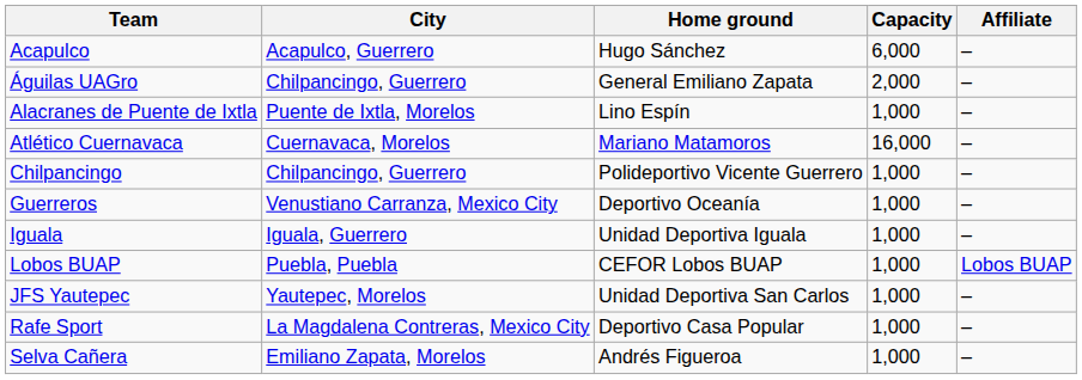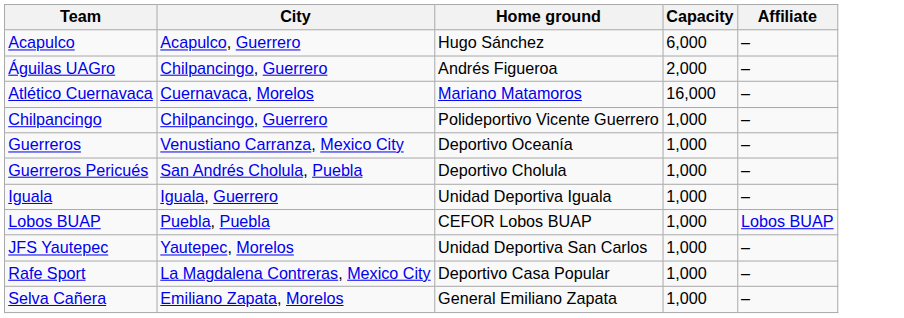 <table class="wikitable sortable">
 <tr>
 <th>Team</th>
 <th>City</th>
 <th>Home ground</th>
 <th>Capacity</th>
 <th>Affiliate</th>
 </tr>
 <tr>
 <td><a href='#'>Acapulco</a></td>
 <td><a href='#'>Acapulco</a>, <a href='#'>Guerrero</a></td>
 <td>Hugo Sánchez</td>
 <td>6,000</td>
 <td>–</td>
 </tr>
 <tr>
 <td><a href='#'>Águilas UAGro</a></td>
 <td><a href='#'>Chilpancingo</a>, <a href='#'>Guerrero</a></td>
-<td>General Emiliano Zapata</td>
+<td>Andrés Figueroa</td>
 <td>2,000</td>
-<td>–</td>
-</tr>
-<tr>
-<td><a href='#'>Alacranes de Puente de Ixtla</a></td>
-<td><a href='#'>Puente de Ixtla</a>, <a href='#'>Morelos</a></td>
-<td>Lino Espín</td>
-<td>1,000</td>
 <td>–</td>
 </tr>
 <tr>
 <td><a href='#'>Atlético Cuernavaca</a></td>
 <td><a href='#'>Cuernavaca</a>, <a href='#'>Morelos</a></td>
 <td><a href='#'>Mariano Matamoros</a></td>
 <td>16,000</td>
 <td>–</td>
 </tr>
 <tr>
 <td><a href='#'>Chilpancingo</a></td>
 <td><a href='#'>Chilpancingo</a>, <a href='#'>Guerrero</a></td>
 <td>Polideportivo Vicente Guerrero</td>
 <td>1,000</td>
 <td>–</td>
 </tr>
 <tr>
 <td><a href='#'>Guerreros</a></td>
 <td><a href='#'>Venustiano Carranza</a>, <a href='#'>Mexico City</a></td>
 <td>Deportivo Oceanía</td>
+<td>1,000</td>
+<td>–</td>
+</tr>
+<tr>
+<td><a href='#'>Guerreros Pericués</a></td>
+<td><a href='#'>San Andrés Cholula</a>, <a href='#'>Puebla</a></td>
+<td>Deportivo Cholula</td>
 <td>1,000</td>
 <td>–</td>
 </tr>
 <tr>
 <td><a href='#'>Iguala</a></td>
 <td><a href='#'>Iguala</a>, <a href='#'>Guerrero</a></td>
 <td>Unidad Deportiva Iguala</td>
 <td>1,000</td>
 <td>–</td>
 </tr>
 <tr>
 <td><a href='#'>Lobos BUAP</a></td>
 <td><a href='#'>Puebla</a>, <a href='#'>Puebla</a></td>
 <td>CEFOR Lobos BUAP</td>
 <td>1,000</td>
 <td><a href='#'>Lobos BUAP</a></td>
 </tr>
 <tr>
 <td><a href='#'>JFS Yautepec</a></td>
 <td><a href='#'>Yautepec</a>, <a href='#'>Morelos</a></td>
 <td>Unidad Deportiva San Carlos</td>
 <td>1,000</td>
 <td>–</td>
 </tr>
 <tr>
 <td><a href='#'>Rafe Sport</a></td>
 <td><a href='#'>La Magdalena Contreras</a>, <a href='#'>Mexico City</a></td>
 <td>Deportivo Casa Popular</td>
 <td>1,000</td>
 <td>–</td>
 </tr>
 <tr>
 <td><a href='#'>Selva Cañera</a></td>
 <td><a href='#'>Emiliano Zapata</a>, <a href='#'>Morelos</a></td>
-<td>Andrés Figueroa</td>
+<td>General Emiliano Zapata</td>
 <td>1,000</td>
 <td>–</td>
 </tr>
 </table>
